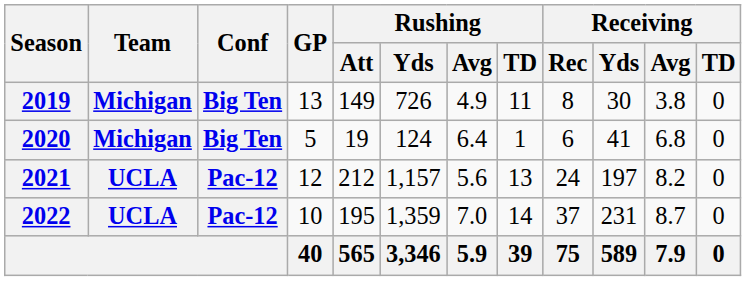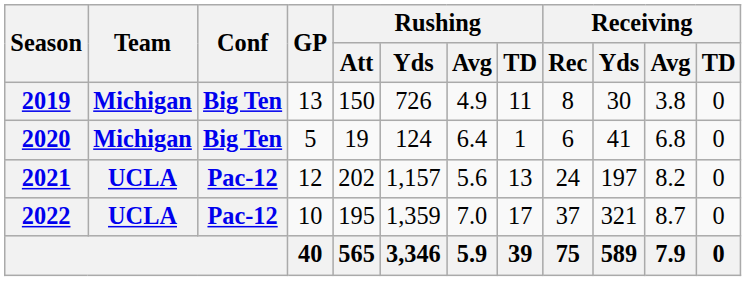 <table class="wikitable" style="text-align:center;">
 <tr>
 <th rowspan="2">Season</th>
 <th rowspan="2">Team</th>
 <th rowspan="2">Conf</th>
 <th rowspan="2">GP</th>
 <th colspan="4">Rushing</th>
 <th colspan="4">Receiving</th>
 </tr>
 <tr>
 <th>Att</th>
 <th>Yds</th>
 <th>Avg</th>
 <th>TD</th>
 <th>Rec</th>
 <th>Yds</th>
 <th>Avg</th>
 <th>TD</th>
 </tr>
 <tr>
 <th><a href='#'>2019</a></th>
 <th><a href='#'>Michigan</a></th>
 <th><a href='#'>Big Ten</a></th>
 <td>13</td>
-<td>149</td>
+<td>150</td>
 <td>726</td>
 <td>4.9</td>
 <td>11</td>
 <td>8</td>
 <td>30</td>
 <td>3.8</td>
 <td>0</td>
 </tr>
 <tr>
 <th><a href='#'>2020</a></th>
 <th><a href='#'>Michigan</a></th>
 <th><a href='#'>Big Ten</a></th>
 <td>5</td>
 <td>19</td>
 <td>124</td>
 <td>6.4</td>
 <td>1</td>
 <td>6</td>
 <td>41</td>
 <td>6.8</td>
 <td>0</td>
 </tr>
 <tr>
 <th><a href='#'>2021</a></th>
 <th><a href='#'>UCLA</a></th>
 <th><a href='#'>Pac-12</a></th>
 <td>12</td>
-<td>212</td>
+<td>202</td>
 <td>1,157</td>
 <td>5.6</td>
 <td>13</td>
 <td>24</td>
 <td>197</td>
 <td>8.2</td>
 <td>0</td>
 </tr>
 <tr>
 <th><a href='#'>2022</a></th>
 <th><a href='#'>UCLA</a></th>
 <th><a href='#'>Pac-12</a></th>
 <td>10</td>
 <td>195</td>
 <td>1,359</td>
 <td>7.0</td>
-<td>14</td>
+<td>17</td>
 <td>37</td>
-<td>231</td>
+<td>321</td>
 <td>8.7</td>
 <td>0</td>
 </tr>
 <tr>
 <th colspan="3"></th>
 <th>40</th>
 <th>565</th>
 <th>3,346</th>
 <th>5.9</th>
 <th>39</th>
 <th>75</th>
 <th>589</th>
 <th>7.9</th>
 <th>0</th>
 </tr>
 </table>
